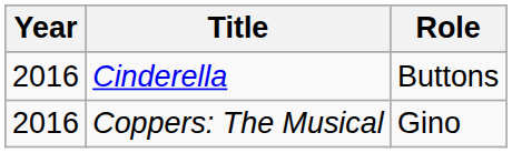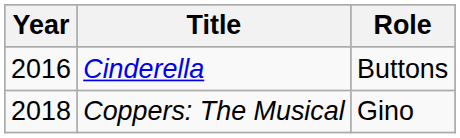 <table class="wikitable sortable">
 <tr>
 <th>Year</th>
 <th>Title</th>
 <th>Role</th>
 </tr>
 <tr>
 <td>2016</td>
 <td><em><a href='#'>Cinderella</a></em></td>
 <td>Buttons</td>
 </tr>
 <tr>
-<td>2016</td>
+<td>2018</td>
 <td><em>Coppers: The Musical</em></td>
 <td>Gino</td>
 </tr>
 </table>
